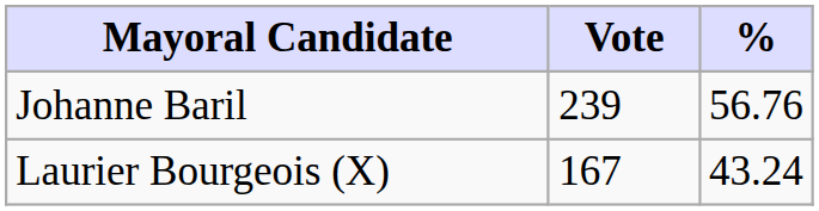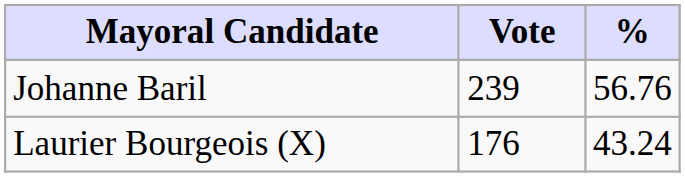 <table class="wikitable">
 <tr>
 <th style="background:#ddf; width:200px;">Mayoral Candidate </th>
 <th style="background:#ddf; width:50px;">Vote</th>
 <th style="background:#ddf; width:30px;">%</th>
 </tr>
 <tr>
 <td>Johanne Baril</td>
 <td>239</td>
 <td>56.76</td>
 </tr>
 <tr>
 <td>Laurier Bourgeois (X)</td>
-<td>167</td>
+<td>176</td>
 <td>43.24</td>
 </tr>
 </table>
